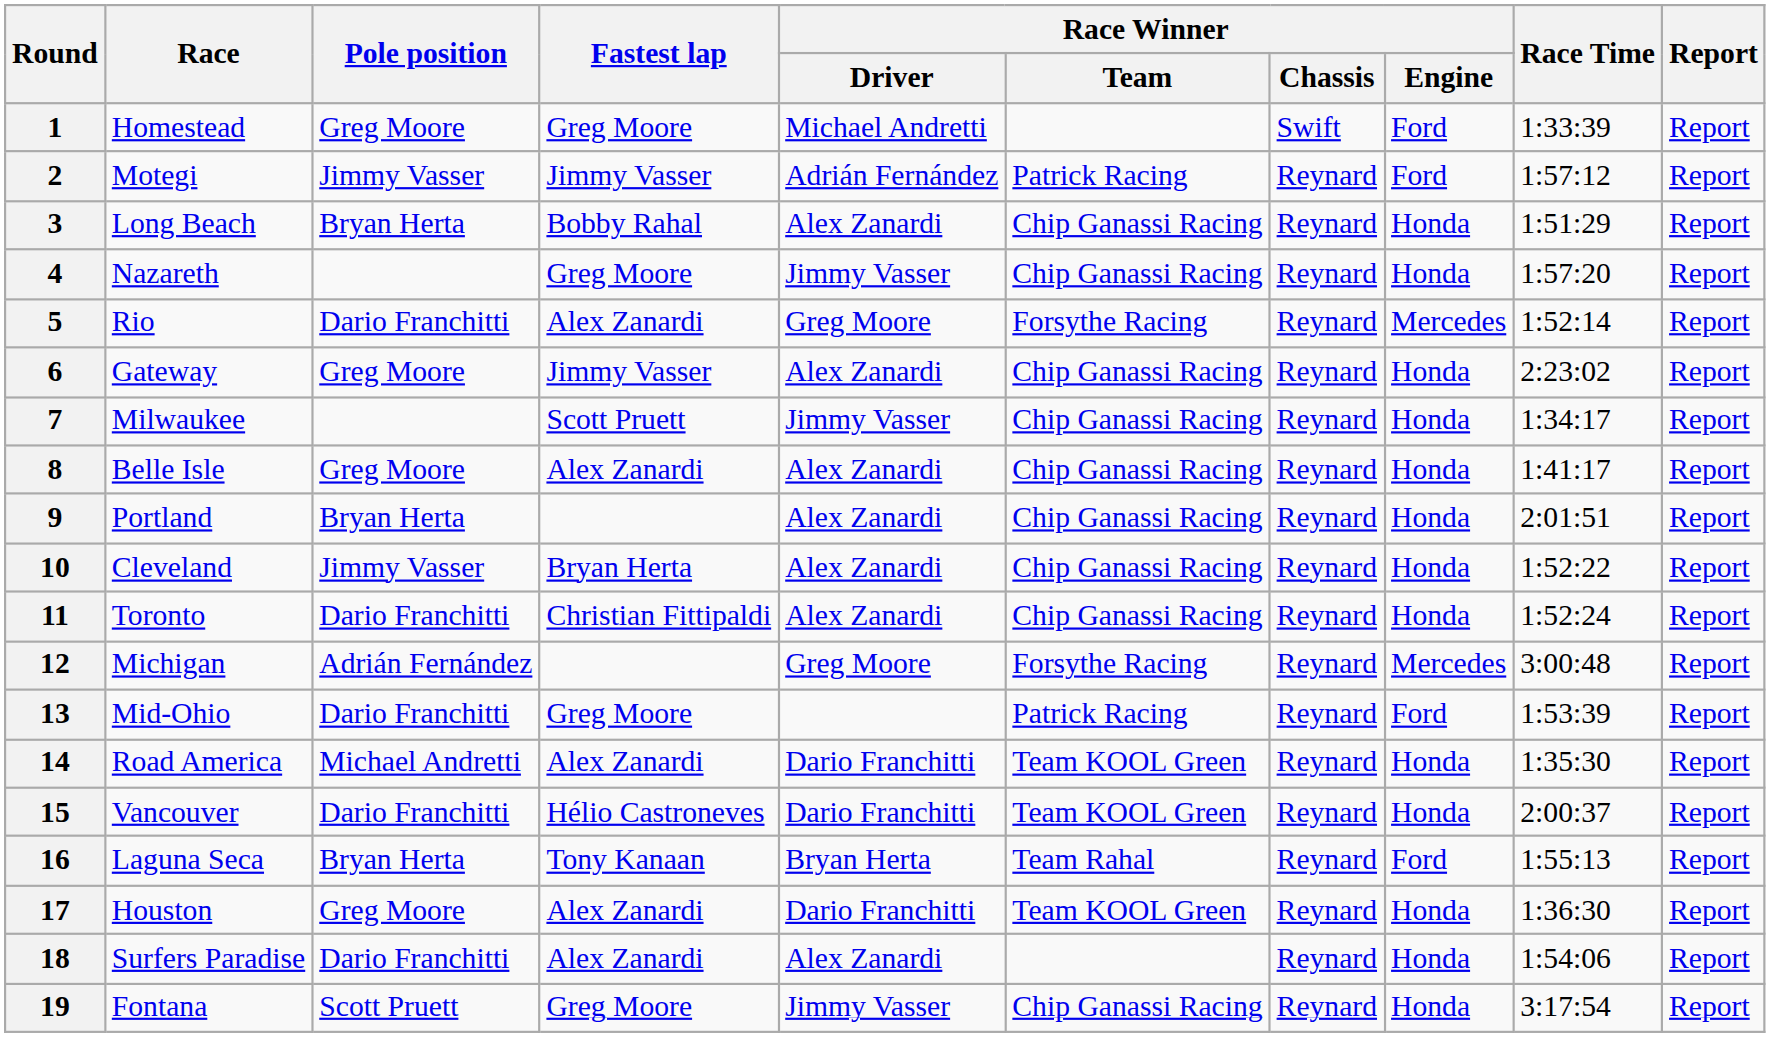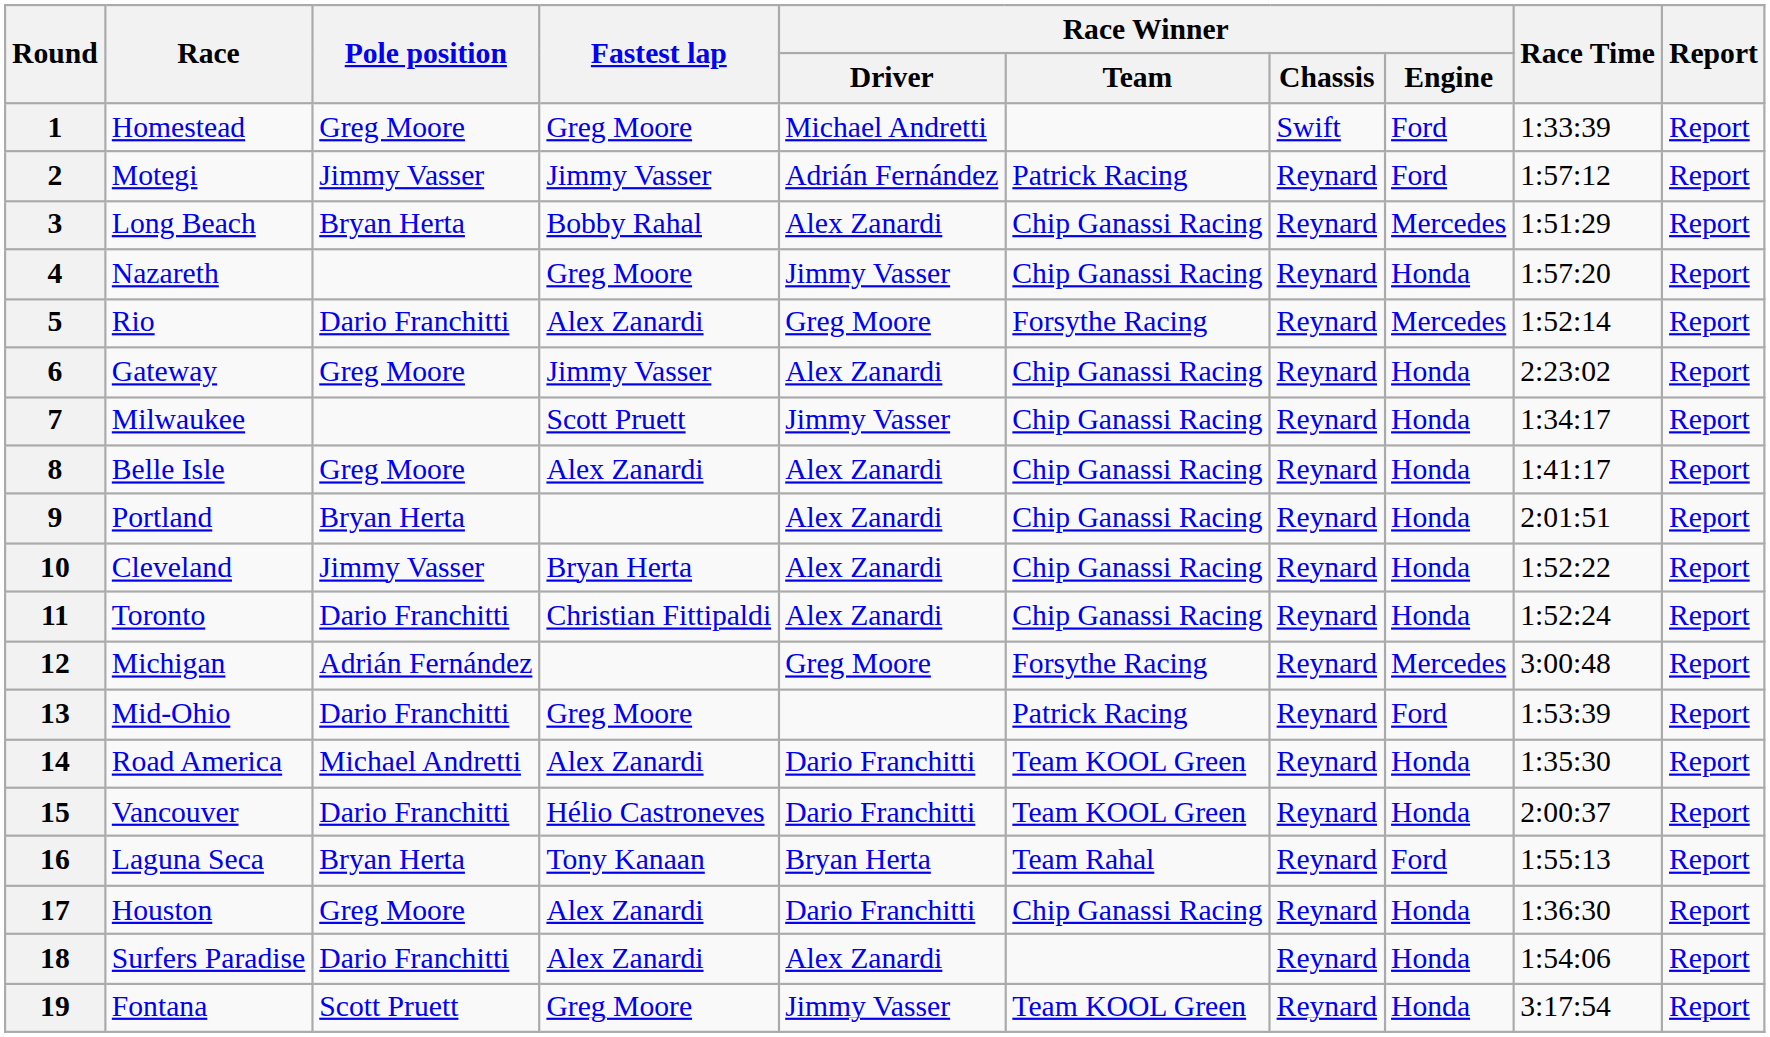 <table class="wikitable" style="font-size: 85%;">
 <tr>
 <th rowspan=2>Round</th>
 <th rowspan=2>Race</th>
 <th rowspan=2><a href='#'>Pole position</a></th>
 <th rowspan=2><a href='#'>Fastest lap</a></th>
 <th colspan=4>Race Winner</th>
 <th rowspan="2">Race Time</th>
 <th rowspan=2>Report</th>
 </tr>
 <tr>
 <th>Driver</th>
 <th>Team</th>
 <th>Chassis</th>
 <th>Engine</th>
 </tr>
 <tr>
 <th>1</th>
 <td> <a href='#'>Homestead</a></td>
 <td> <a href='#'>Greg Moore</a></td>
 <td> <a href='#'>Greg Moore</a></td>
 <td> <a href='#'>Michael Andretti</a></td>
 <td></td>
 <td><a href='#'>Swift</a></td>
 <td><a href='#'>Ford</a></td>
 <td>1:33:39</td>
 <td><a href='#'>Report</a></td>
 </tr>
 <tr>
 <th>2</th>
 <td> <a href='#'>Motegi</a></td>
 <td> <a href='#'>Jimmy Vasser</a></td>
 <td> <a href='#'>Jimmy Vasser</a></td>
 <td> <a href='#'>Adrián Fernández</a></td>
 <td><a href='#'>Patrick Racing</a></td>
 <td><a href='#'>Reynard</a></td>
 <td><a href='#'>Ford</a></td>
 <td>1:57:12</td>
 <td><a href='#'>Report</a></td>
 </tr>
 <tr>
 <th>3</th>
 <td> <a href='#'>Long Beach</a></td>
 <td> <a href='#'>Bryan Herta</a></td>
 <td> <a href='#'>Bobby Rahal</a></td>
 <td> <a href='#'>Alex Zanardi</a></td>
 <td><a href='#'>Chip Ganassi Racing</a></td>
 <td><a href='#'>Reynard</a></td>
-<td><a href='#'>Honda</a></td>
+<td><a href='#'>Mercedes</a></td>
 <td>1:51:29</td>
 <td><a href='#'>Report</a></td>
 </tr>
 <tr>
 <th>4</th>
 <td> <a href='#'>Nazareth</a></td>
 <td></td>
 <td> <a href='#'>Greg Moore</a></td>
 <td> <a href='#'>Jimmy Vasser</a></td>
 <td><a href='#'>Chip Ganassi Racing</a></td>
 <td><a href='#'>Reynard</a></td>
 <td><a href='#'>Honda</a></td>
 <td>1:57:20</td>
 <td><a href='#'>Report</a></td>
 </tr>
 <tr>
 <th>5</th>
 <td> <a href='#'>Rio</a></td>
 <td> <a href='#'>Dario Franchitti</a></td>
 <td> <a href='#'>Alex Zanardi</a></td>
 <td> <a href='#'>Greg Moore</a></td>
 <td><a href='#'>Forsythe Racing</a></td>
 <td><a href='#'>Reynard</a></td>
 <td><a href='#'>Mercedes</a></td>
 <td>1:52:14</td>
 <td><a href='#'>Report</a></td>
 </tr>
 <tr>
 <th>6</th>
 <td> <a href='#'>Gateway</a></td>
 <td> <a href='#'>Greg Moore</a></td>
 <td> <a href='#'>Jimmy Vasser</a></td>
 <td> <a href='#'>Alex Zanardi</a></td>
 <td><a href='#'>Chip Ganassi Racing</a></td>
 <td><a href='#'>Reynard</a></td>
 <td><a href='#'>Honda</a></td>
 <td>2:23:02</td>
 <td><a href='#'>Report</a></td>
 </tr>
 <tr>
 <th>7</th>
 <td> <a href='#'>Milwaukee</a></td>
 <td></td>
 <td> <a href='#'>Scott Pruett</a></td>
 <td> <a href='#'>Jimmy Vasser</a></td>
 <td><a href='#'>Chip Ganassi Racing</a></td>
 <td><a href='#'>Reynard</a></td>
 <td><a href='#'>Honda</a></td>
 <td>1:34:17</td>
 <td><a href='#'>Report</a></td>
 </tr>
 <tr>
 <th>8</th>
 <td> <a href='#'>Belle Isle</a></td>
 <td> <a href='#'>Greg Moore</a></td>
 <td> <a href='#'>Alex Zanardi</a></td>
 <td> <a href='#'>Alex Zanardi</a></td>
 <td><a href='#'>Chip Ganassi Racing</a></td>
 <td><a href='#'>Reynard</a></td>
 <td><a href='#'>Honda</a></td>
 <td>1:41:17</td>
 <td><a href='#'>Report</a></td>
 </tr>
 <tr>
 <th>9</th>
 <td> <a href='#'>Portland</a></td>
 <td> <a href='#'>Bryan Herta</a></td>
 <td></td>
 <td> <a href='#'>Alex Zanardi</a></td>
 <td><a href='#'>Chip Ganassi Racing</a></td>
 <td><a href='#'>Reynard</a></td>
 <td><a href='#'>Honda</a></td>
 <td>2:01:51</td>
 <td><a href='#'>Report</a></td>
 </tr>
 <tr>
 <th>10</th>
 <td> <a href='#'>Cleveland</a></td>
 <td> <a href='#'>Jimmy Vasser</a></td>
 <td> <a href='#'>Bryan Herta</a></td>
 <td> <a href='#'>Alex Zanardi</a></td>
 <td><a href='#'>Chip Ganassi Racing</a></td>
 <td><a href='#'>Reynard</a></td>
 <td><a href='#'>Honda</a></td>
 <td>1:52:22</td>
 <td><a href='#'>Report</a></td>
 </tr>
 <tr>
 <th>11</th>
 <td> <a href='#'>Toronto</a></td>
 <td> <a href='#'>Dario Franchitti</a></td>
 <td> <a href='#'>Christian Fittipaldi</a></td>
 <td> <a href='#'>Alex Zanardi</a></td>
 <td><a href='#'>Chip Ganassi Racing</a></td>
 <td><a href='#'>Reynard</a></td>
 <td><a href='#'>Honda</a></td>
 <td>1:52:24</td>
 <td><a href='#'>Report</a></td>
 </tr>
 <tr>
 <th>12</th>
 <td> <a href='#'>Michigan</a></td>
 <td> <a href='#'>Adrián Fernández</a></td>
 <td></td>
 <td> <a href='#'>Greg Moore</a></td>
 <td><a href='#'>Forsythe Racing</a></td>
 <td><a href='#'>Reynard</a></td>
 <td><a href='#'>Mercedes</a></td>
 <td>3:00:48</td>
 <td><a href='#'>Report</a></td>
 </tr>
 <tr>
 <th>13</th>
 <td> <a href='#'>Mid-Ohio</a></td>
 <td> <a href='#'>Dario Franchitti</a></td>
 <td> <a href='#'>Greg Moore</a></td>
 <td></td>
 <td><a href='#'>Patrick Racing</a></td>
 <td><a href='#'>Reynard</a></td>
 <td><a href='#'>Ford</a></td>
 <td>1:53:39</td>
 <td><a href='#'>Report</a></td>
 </tr>
 <tr>
 <th>14</th>
 <td> <a href='#'>Road America</a></td>
 <td> <a href='#'>Michael Andretti</a></td>
 <td> <a href='#'>Alex Zanardi</a></td>
 <td> <a href='#'>Dario Franchitti</a></td>
 <td><a href='#'>Team KOOL Green</a></td>
 <td><a href='#'>Reynard</a></td>
 <td><a href='#'>Honda</a></td>
 <td>1:35:30</td>
 <td><a href='#'>Report</a></td>
 </tr>
 <tr>
 <th>15</th>
 <td> <a href='#'>Vancouver</a></td>
 <td> <a href='#'>Dario Franchitti</a></td>
 <td> <a href='#'>Hélio Castroneves</a></td>
 <td> <a href='#'>Dario Franchitti</a></td>
 <td><a href='#'>Team KOOL Green</a></td>
 <td><a href='#'>Reynard</a></td>
 <td><a href='#'>Honda</a></td>
 <td>2:00:37</td>
 <td><a href='#'>Report</a></td>
 </tr>
 <tr>
 <th>16</th>
 <td> <a href='#'>Laguna Seca</a></td>
 <td> <a href='#'>Bryan Herta</a></td>
 <td> <a href='#'>Tony Kanaan</a></td>
 <td> <a href='#'>Bryan Herta</a></td>
 <td><a href='#'>Team Rahal</a></td>
 <td><a href='#'>Reynard</a></td>
 <td><a href='#'>Ford</a></td>
 <td>1:55:13</td>
 <td><a href='#'>Report</a></td>
 </tr>
 <tr>
 <th>17</th>
 <td> <a href='#'>Houston</a></td>
 <td> <a href='#'>Greg Moore</a></td>
 <td> <a href='#'>Alex Zanardi</a></td>
 <td> <a href='#'>Dario Franchitti</a></td>
-<td><a href='#'>Team KOOL Green</a></td>
+<td><a href='#'>Chip Ganassi Racing</a></td>
 <td><a href='#'>Reynard</a></td>
 <td><a href='#'>Honda</a></td>
 <td>1:36:30</td>
 <td><a href='#'>Report</a></td>
 </tr>
 <tr>
 <th>18</th>
 <td> <a href='#'>Surfers Paradise</a></td>
 <td> <a href='#'>Dario Franchitti</a></td>
 <td> <a href='#'>Alex Zanardi</a></td>
 <td> <a href='#'>Alex Zanardi</a></td>
 <td></td>
 <td><a href='#'>Reynard</a></td>
 <td><a href='#'>Honda</a></td>
 <td>1:54:06</td>
 <td><a href='#'>Report</a></td>
 </tr>
 <tr>
 <th>19</th>
 <td> <a href='#'>Fontana</a></td>
 <td> <a href='#'>Scott Pruett</a></td>
 <td> <a href='#'>Greg Moore</a></td>
 <td> <a href='#'>Jimmy Vasser</a></td>
-<td><a href='#'>Chip Ganassi Racing</a></td>
+<td><a href='#'>Team KOOL Green</a></td>
 <td><a href='#'>Reynard</a></td>
 <td><a href='#'>Honda</a></td>
 <td>3:17:54</td>
 <td><a href='#'>Report</a></td>
 </tr>
 </table>
